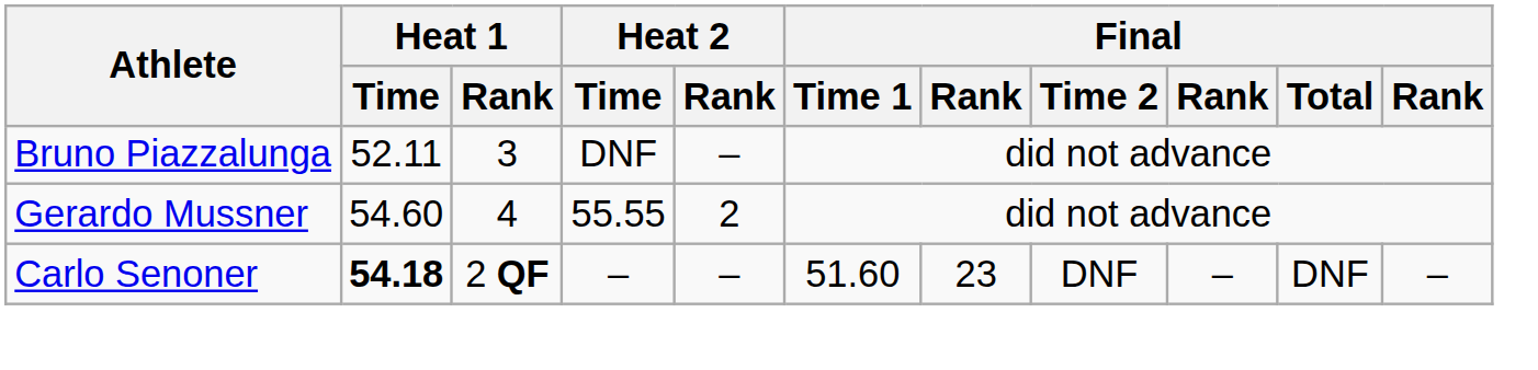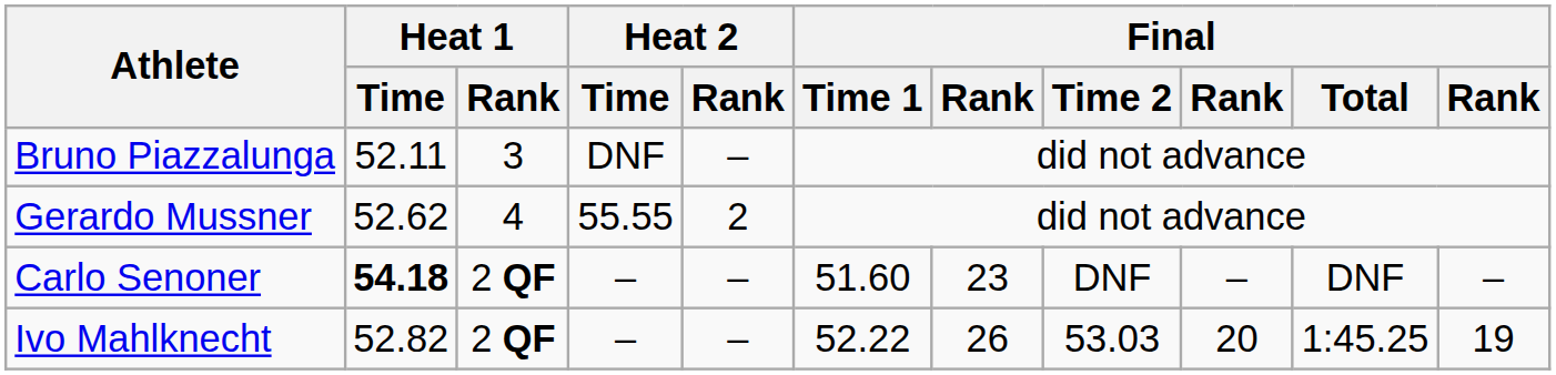 <table class="wikitable" style="font-size:90%">
 <tr>
 <th rowspan="2">Athlete</th>
 <th colspan="2">Heat 1</th>
 <th colspan="2">Heat 2</th>
 <th colspan="6">Final</th>
 </tr>
 <tr>
 <th>Time</th>
 <th>Rank</th>
 <th>Time</th>
 <th>Rank</th>
 <th>Time 1</th>
 <th>Rank</th>
 <th>Time 2</th>
 <th>Rank</th>
 <th>Total</th>
 <th>Rank</th>
 </tr>
 <tr>
 <td><a href='#'>Bruno Piazzalunga</a></td>
 <td align="center">52.11</td>
 <td align="center">3</td>
 <td align="center">DNF</td>
 <td align="center">–</td>
 <td colspan="6" align="center">did not advance</td>
 </tr>
 <tr>
 <td><a href='#'>Gerardo Mussner</a></td>
-<td align="center">54.60</td>
+<td align="center">52.62</td>
 <td align="center">4</td>
 <td align="center">55.55</td>
 <td align="center">2</td>
 <td colspan="6" align="center">did not advance</td>
 </tr>
 <tr>
 <td><a href='#'>Carlo Senoner</a></td>
 <td align="center"><strong>54.18</strong></td>
 <td align="center">2 <strong>QF</strong></td>
 <td align="center">–</td>
 <td align="center">–</td>
 <td align="center">51.60</td>
 <td align="center">23</td>
 <td align="center">DNF</td>
 <td align="center">–</td>
 <td align="center">DNF</td>
 <td align="center">–</td>
 </tr>
+<tr>
+<td><a href='#'>Ivo Mahlknecht</a></td>
+<td align="center">52.82</td>
+<td align="center">2 <strong>QF</strong></td>
+<td align="center">–</td>
+<td align="center">–</td>
+<td align="center">52.22</td>
+<td align="center">26</td>
+<td align="center">53.03</td>
+<td align="center">20</td>
+<td align="center">1:45.25</td>
+<td align="center">19</td>
+</tr>
 </table>
